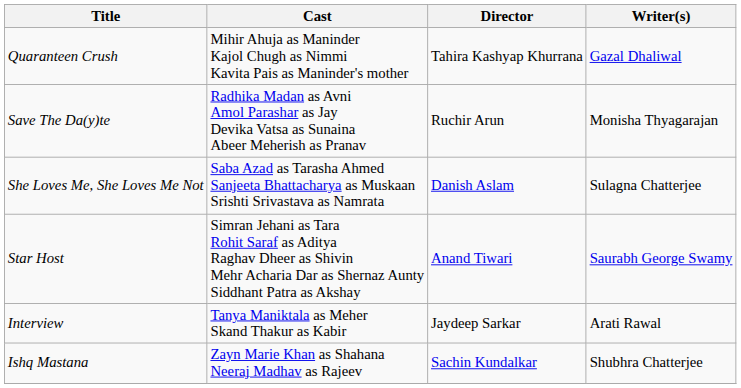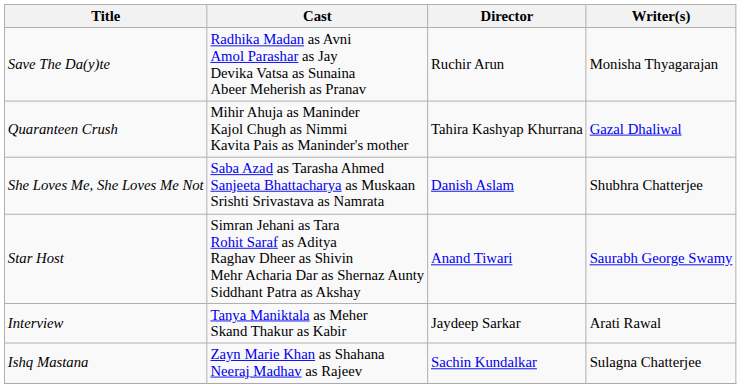 <table class="wikitable">
 <tr>
 <th>Title</th>
 <th>Cast</th>
 <th>Director</th>
 <th>Writer(s)</th>
 </tr>
 <tr>
+<td><em> Save The Da(y)te </em></td>
+<td><a href='#'>Radhika Madan</a> as Avni<br><a href='#'>Amol Parashar</a> as Jay<br>Devika Vatsa as Sunaina<br>Abeer Meherish as Pranav</td>
+<td>Ruchir Arun</td>
+<td>Monisha Thyagarajan</td>
+</tr>
+<tr>
 <td><em> Quaranteen Crush</em></td>
 <td>Mihir Ahuja as Maninder<br>Kajol Chugh as Nimmi<br>Kavita Pais as Maninder's mother</td>
 <td>Tahira Kashyap Khurrana</td>
 <td><a href='#'>Gazal Dhaliwal</a></td>
 </tr>
 <tr>
-<td><em> Save The Da(y)te </em></td>
-<td><a href='#'>Radhika Madan</a> as Avni<br><a href='#'>Amol Parashar</a> as Jay<br>Devika Vatsa as Sunaina<br>Abeer Meherish as Pranav</td>
-<td>Ruchir Arun</td>
-<td>Monisha Thyagarajan</td>
-</tr>
-<tr>
 <td><em> She Loves Me, She Loves Me Not </em></td>
 <td><a href='#'>Saba Azad</a> as Tarasha Ahmed<br><a href='#'>Sanjeeta Bhattacharya</a> as Muskaan<br>Srishti Srivastava as Namrata</td>
 <td><a href='#'>Danish Aslam</a></td>
-<td>Sulagna Chatterjee</td>
+<td>Shubhra Chatterjee</td>
 </tr>
 <tr>
 <td><em> Star Host </em></td>
 <td>Simran Jehani as Tara<br><a href='#'>Rohit Saraf</a> as Aditya<br>Raghav Dheer as Shivin<br>Mehr Acharia Dar as Shernaz Aunty<br>Siddhant Patra as Akshay</td>
 <td><a href='#'>Anand Tiwari</a></td>
 <td><a href='#'>Saurabh George Swamy</a></td>
 </tr>
 <tr>
 <td><em> Interview </em></td>
 <td><a href='#'>Tanya Maniktala</a> as Meher<br>Skand Thakur as Kabir</td>
 <td>Jaydeep Sarkar</td>
 <td>Arati Rawal</td>
 </tr>
 <tr>
 <td><em> Ishq Mastana </em></td>
 <td><a href='#'>Zayn Marie Khan</a> as Shahana<br><a href='#'>Neeraj Madhav</a> as Rajeev</td>
 <td><a href='#'>Sachin Kundalkar</a></td>
-<td>Shubhra Chatterjee</td>
+<td>Sulagna Chatterjee</td>
 </tr>
 <tr>
 </tr>
 </table>
